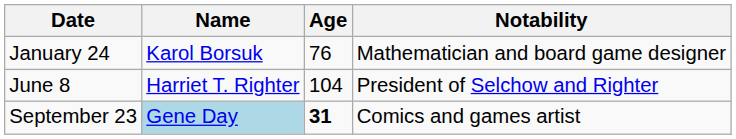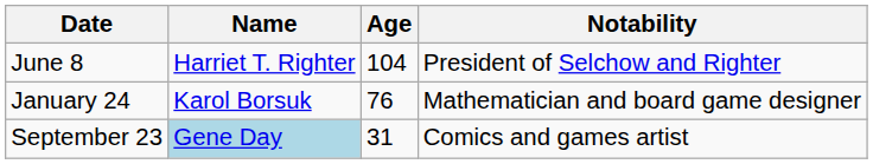 <table class="wikitable">
 <tr>
 <th>Date</th>
 <th>Name</th>
 <th>Age</th>
 <th>Notability</th>
 </tr>
 <tr>
+<td>June 8</td>
+<td><a href='#'>Harriet T. Righter</a></td>
+<td>104</td>
+<td>President of <a href='#'>Selchow and Righter</a></td>
+</tr>
+<tr>
 <td>January 24</td>
 <td><a href='#'>Karol Borsuk</a></td>
 <td>76</td>
 <td>Mathematician and board game designer</td>
 </tr>
 <tr>
-<td>June 8</td>
-<td><a href='#'>Harriet T. Righter</a></td>
-<td>104</td>
-<td>President of <a href='#'>Selchow and Righter</a></td>
-</tr>
-<tr>
 <td>September 23</td>
 <td style="background: lightblue;"><a href='#'>Gene Day</a></td>
-<td><strong>31</strong></td>
+<td>31</td>
 <td>Comics and games artist</td>
 </tr>
 </table>
